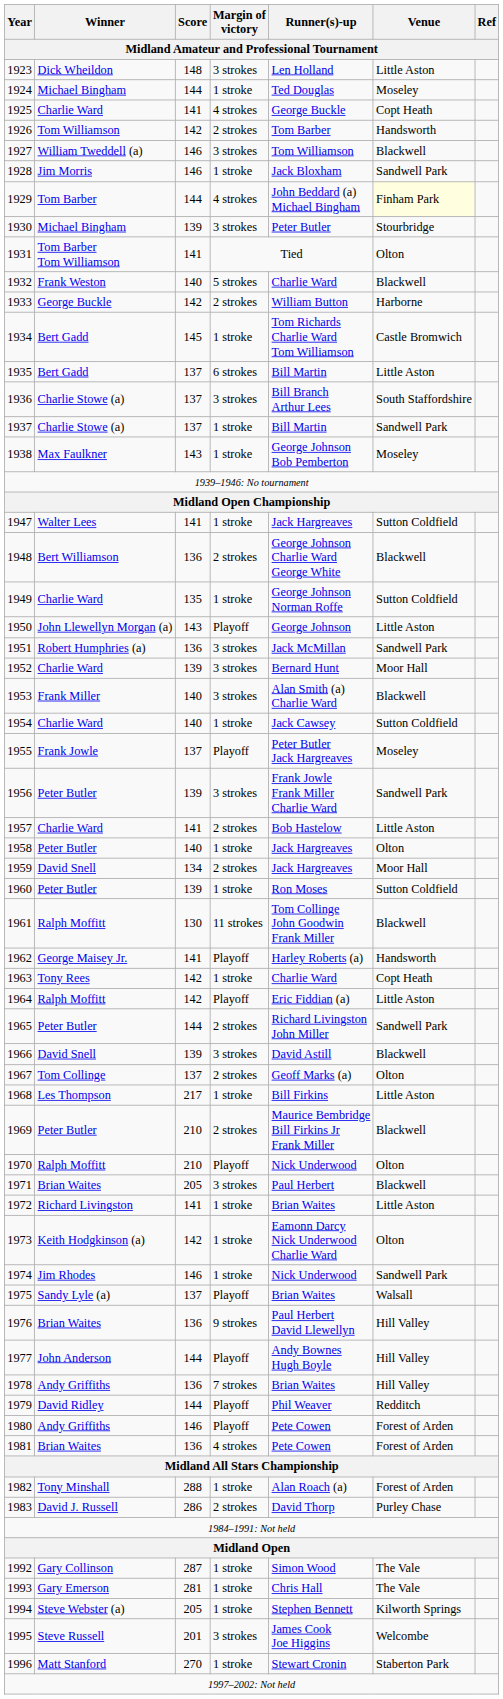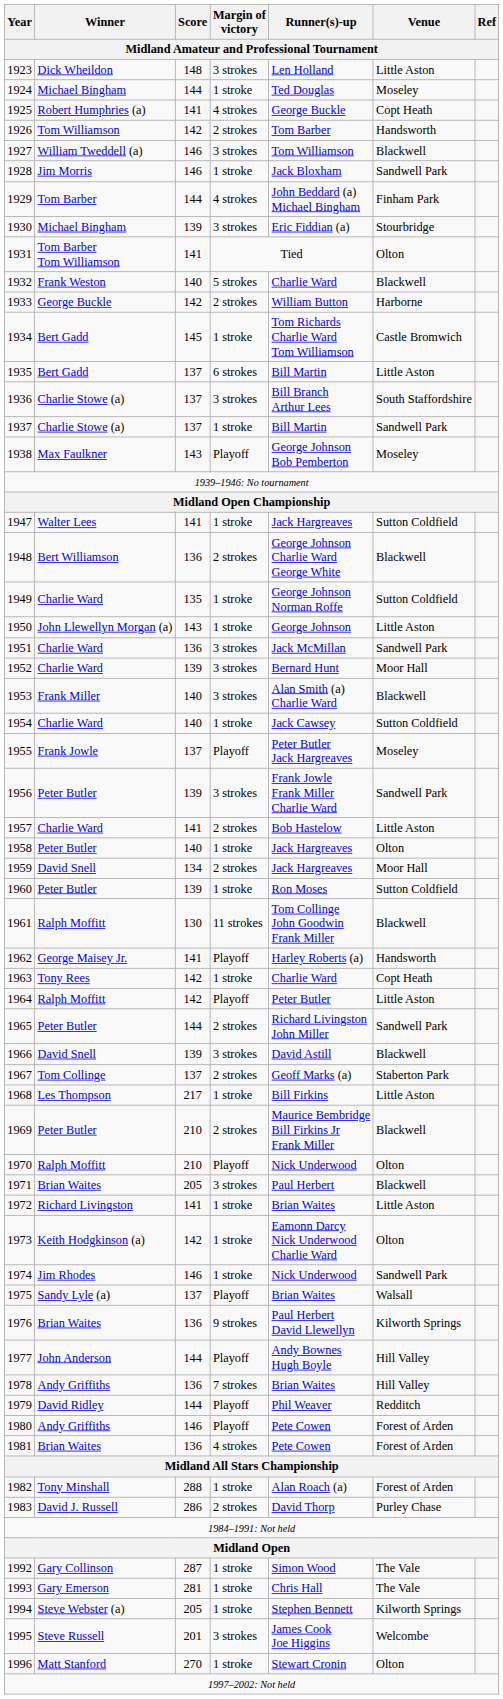 <table class=wikitable style="font-size:95%">
 <tr>
 <th>Year</th>
 <th>Winner</th>
 <th>Score</th>
 <th>Margin of<br>victory</th>
 <th>Runner(s)-up</th>
 <th>Venue</th>
 <th>Ref</th>
 </tr>
 <tr>
 <th colspan=7>Midland Amateur and Professional Tournament</th>
 </tr>
 <tr>
 <td>1923</td>
 <td> <a href='#'>Dick Wheildon</a></td>
 <td align=center>148</td>
 <td>3 strokes</td>
 <td> <a href='#'>Len Holland</a></td>
 <td>Little Aston</td>
 <td></td>
 </tr>
 <tr>
 <td>1924</td>
 <td> <a href='#'>Michael Bingham</a></td>
 <td align=center>144</td>
 <td>1 stroke</td>
 <td> <a href='#'>Ted Douglas</a></td>
 <td>Moseley</td>
 <td></td>
 </tr>
 <tr>
 <td>1925</td>
-<td> <a href='#'>Charlie Ward</a></td>
+<td> <a href='#'>Robert Humphries</a> (a)</td>
 <td align=center>141</td>
 <td>4 strokes</td>
 <td> <a href='#'>George Buckle</a></td>
 <td>Copt Heath</td>
 <td></td>
 </tr>
 <tr>
 <td>1926</td>
 <td> <a href='#'>Tom Williamson</a></td>
 <td align=center>142</td>
 <td>2 strokes</td>
 <td> <a href='#'>Tom Barber</a></td>
 <td>Handsworth</td>
 <td></td>
 </tr>
 <tr>
 <td>1927</td>
 <td> <a href='#'>William Tweddell</a> (a)</td>
 <td align=center>146</td>
 <td>3 strokes</td>
 <td> <a href='#'>Tom Williamson</a></td>
 <td>Blackwell</td>
 <td></td>
 </tr>
 <tr>
 <td>1928</td>
 <td> <a href='#'>Jim Morris</a></td>
 <td align=center>146</td>
 <td>1 stroke</td>
 <td> <a href='#'>Jack Bloxham</a></td>
 <td>Sandwell Park</td>
 <td></td>
 </tr>
 <tr>
 <td>1929</td>
 <td> <a href='#'>Tom Barber</a></td>
 <td align=center>144</td>
 <td>4 strokes</td>
 <td> <a href='#'>John Beddard</a> (a)<br> <a href='#'>Michael Bingham</a></td>
-<td style="background: lightyellow;">Finham Park</td>
+<td>Finham Park</td>
 <td></td>
 </tr>
 <tr>
 <td>1930</td>
 <td> <a href='#'>Michael Bingham</a></td>
 <td align=center>139</td>
 <td>3 strokes</td>
-<td> <a href='#'>Peter Butler</a></td>
+<td> <a href='#'>Eric Fiddian</a> (a)</td>
 <td>Stourbridge</td>
 <td></td>
 </tr>
 <tr>
 <td>1931</td>
 <td> <a href='#'>Tom Barber</a><br> <a href='#'>Tom Williamson</a></td>
 <td align=center>141</td>
 <td colspan=2 align=center>Tied</td>
 <td>Olton</td>
 <td></td>
 </tr>
 <tr>
 <td>1932</td>
 <td> <a href='#'>Frank Weston</a></td>
 <td align=center>140</td>
 <td>5 strokes</td>
 <td> <a href='#'>Charlie Ward</a></td>
 <td>Blackwell</td>
 <td></td>
 </tr>
 <tr>
 <td>1933</td>
 <td> <a href='#'>George Buckle</a></td>
 <td align=center>142</td>
 <td>2 strokes</td>
 <td> <a href='#'>William Button</a></td>
 <td>Harborne</td>
 <td></td>
 </tr>
 <tr>
 <td>1934</td>
 <td> <a href='#'>Bert Gadd</a></td>
 <td align=center>145</td>
 <td>1 stroke</td>
 <td> <a href='#'>Tom Richards</a><br> <a href='#'>Charlie Ward</a><br> <a href='#'>Tom Williamson</a></td>
 <td>Castle Bromwich</td>
 <td></td>
 </tr>
 <tr>
 <td>1935</td>
 <td> <a href='#'>Bert Gadd</a></td>
 <td align=center>137</td>
 <td>6 strokes</td>
 <td> <a href='#'>Bill Martin</a></td>
 <td>Little Aston</td>
 <td></td>
 </tr>
 <tr>
 <td>1936</td>
 <td> <a href='#'>Charlie Stowe</a> (a)</td>
 <td align=center>137</td>
 <td>3 strokes</td>
 <td> <a href='#'>Bill Branch</a><br> <a href='#'>Arthur Lees</a></td>
 <td>South Staffordshire</td>
 <td></td>
 </tr>
 <tr>
 <td>1937</td>
 <td> <a href='#'>Charlie Stowe</a> (a)</td>
 <td align=center>137</td>
 <td>1 stroke</td>
 <td> <a href='#'>Bill Martin</a></td>
 <td>Sandwell Park</td>
 <td></td>
 </tr>
 <tr>
 <td>1938</td>
 <td> <a href='#'>Max Faulkner</a></td>
 <td align=center>143</td>
-<td>1 stroke</td>
+<td>Playoff</td>
 <td> <a href='#'>George Johnson</a><br> <a href='#'>Bob Pemberton</a></td>
 <td>Moseley</td>
 <td></td>
 </tr>
 <tr>
 <td colspan=9 align=center><small><em>1939–1946: No tournament</em></small></td>
 </tr>
 <tr>
 <th colspan=7>Midland Open Championship</th>
 </tr>
 <tr>
 <td>1947</td>
 <td> <a href='#'>Walter Lees</a></td>
 <td align=center>141</td>
 <td>1 stroke</td>
 <td> <a href='#'>Jack Hargreaves</a></td>
 <td>Sutton Coldfield</td>
 <td></td>
 </tr>
 <tr>
 <td>1948</td>
 <td> <a href='#'>Bert Williamson</a></td>
 <td align=center>136</td>
 <td>2 strokes</td>
 <td> <a href='#'>George Johnson</a><br> <a href='#'>Charlie Ward</a><br> <a href='#'>George White</a></td>
 <td>Blackwell</td>
 <td></td>
 </tr>
 <tr>
 <td>1949</td>
 <td> <a href='#'>Charlie Ward</a></td>
 <td align=center>135</td>
 <td>1 stroke</td>
 <td> <a href='#'>George Johnson</a><br> <a href='#'>Norman Roffe</a></td>
 <td>Sutton Coldfield</td>
 <td></td>
 </tr>
 <tr>
 <td>1950</td>
 <td> <a href='#'>John Llewellyn Morgan</a> (a)</td>
 <td align=center>143</td>
-<td>Playoff</td>
+<td>1 stroke</td>
 <td> <a href='#'>George Johnson</a></td>
 <td>Little Aston</td>
 <td></td>
 </tr>
 <tr>
 <td>1951</td>
-<td> <a href='#'>Robert Humphries</a> (a)</td>
+<td> <a href='#'>Charlie Ward</a></td>
 <td align=center>136</td>
 <td>3 strokes</td>
 <td> <a href='#'>Jack McMillan</a></td>
 <td>Sandwell Park</td>
 <td></td>
 </tr>
 <tr>
 <td>1952</td>
 <td> <a href='#'>Charlie Ward</a></td>
 <td align=center>139</td>
 <td>3 strokes</td>
 <td> <a href='#'>Bernard Hunt</a></td>
 <td>Moor Hall</td>
 <td></td>
 </tr>
 <tr>
 <td>1953</td>
 <td> <a href='#'>Frank Miller</a></td>
 <td align=center>140</td>
 <td>3 strokes</td>
 <td> <a href='#'>Alan Smith</a> (a)<br> <a href='#'>Charlie Ward</a></td>
 <td>Blackwell</td>
 <td></td>
 </tr>
 <tr>
 <td>1954</td>
 <td> <a href='#'>Charlie Ward</a></td>
 <td align=center>140</td>
 <td>1 stroke</td>
 <td> <a href='#'>Jack Cawsey</a></td>
 <td>Sutton Coldfield</td>
 <td></td>
 </tr>
 <tr>
 <td>1955</td>
 <td> <a href='#'>Frank Jowle</a></td>
 <td align=center>137</td>
 <td>Playoff</td>
 <td> <a href='#'>Peter Butler</a><br> <a href='#'>Jack Hargreaves</a></td>
 <td>Moseley</td>
 <td></td>
 </tr>
 <tr>
 <td>1956</td>
 <td> <a href='#'>Peter Butler</a></td>
 <td align=center>139</td>
 <td>3 strokes</td>
 <td> <a href='#'>Frank Jowle</a><br> <a href='#'>Frank Miller</a><br> <a href='#'>Charlie Ward</a></td>
 <td>Sandwell Park</td>
 <td></td>
 </tr>
 <tr>
 <td>1957</td>
 <td> <a href='#'>Charlie Ward</a></td>
 <td align=center>141</td>
 <td>2 strokes</td>
 <td> <a href='#'>Bob Hastelow</a></td>
 <td>Little Aston</td>
 <td></td>
 </tr>
 <tr>
 <td>1958</td>
 <td> <a href='#'>Peter Butler</a></td>
 <td align=center>140</td>
 <td>1 stroke</td>
 <td> <a href='#'>Jack Hargreaves</a></td>
 <td>Olton</td>
 <td></td>
 </tr>
 <tr>
 <td>1959</td>
 <td> <a href='#'>David Snell</a></td>
 <td align=center>134</td>
 <td>2 strokes</td>
 <td> <a href='#'>Jack Hargreaves</a></td>
 <td>Moor Hall</td>
 <td></td>
 </tr>
 <tr>
 <td>1960</td>
 <td> <a href='#'>Peter Butler</a></td>
 <td align=center>139</td>
 <td>1 stroke</td>
 <td> <a href='#'>Ron Moses</a></td>
 <td>Sutton Coldfield</td>
 <td></td>
 </tr>
 <tr>
 <td>1961</td>
 <td> <a href='#'>Ralph Moffitt</a></td>
 <td align=center>130</td>
 <td>11 strokes</td>
 <td> <a href='#'>Tom Collinge</a><br> <a href='#'>John Goodwin</a><br> <a href='#'>Frank Miller</a></td>
 <td>Blackwell</td>
 <td></td>
 </tr>
 <tr>
 <td>1962</td>
 <td> <a href='#'>George Maisey Jr.</a></td>
 <td align=center>141</td>
 <td>Playoff</td>
 <td> <a href='#'>Harley Roberts</a> (a)</td>
 <td>Handsworth</td>
 <td></td>
 </tr>
 <tr>
 <td>1963</td>
 <td> <a href='#'>Tony Rees</a></td>
 <td align=center>142</td>
 <td>1 stroke</td>
 <td> <a href='#'>Charlie Ward</a></td>
 <td>Copt Heath</td>
 <td></td>
 </tr>
 <tr>
 <td>1964</td>
 <td> <a href='#'>Ralph Moffitt</a></td>
 <td align=center>142</td>
 <td>Playoff</td>
-<td> <a href='#'>Eric Fiddian</a> (a)</td>
+<td> <a href='#'>Peter Butler</a></td>
 <td>Little Aston</td>
 <td></td>
 </tr>
 <tr>
 <td>1965</td>
 <td> <a href='#'>Peter Butler</a></td>
 <td align=center>144</td>
 <td>2 strokes</td>
 <td> <a href='#'>Richard Livingston</a><br> <a href='#'>John Miller</a></td>
 <td>Sandwell Park</td>
 <td></td>
 </tr>
 <tr>
 <td>1966</td>
 <td> <a href='#'>David Snell</a></td>
 <td align=center>139</td>
 <td>3 strokes</td>
 <td> <a href='#'>David Astill</a></td>
 <td>Blackwell</td>
 <td></td>
 </tr>
 <tr>
 <td>1967</td>
 <td> <a href='#'>Tom Collinge</a></td>
 <td align=center>137</td>
 <td>2 strokes</td>
 <td> <a href='#'>Geoff Marks</a> (a)</td>
-<td>Olton</td>
+<td>Staberton Park</td>
 <td></td>
 </tr>
 <tr>
 <td>1968</td>
 <td> <a href='#'>Les Thompson</a></td>
 <td align=center>217</td>
 <td>1 stroke</td>
 <td> <a href='#'>Bill Firkins</a></td>
 <td>Little Aston</td>
 <td></td>
 </tr>
 <tr>
 <td>1969</td>
 <td> <a href='#'>Peter Butler</a></td>
 <td align=center>210</td>
 <td>2 strokes</td>
 <td> <a href='#'>Maurice Bembridge</a><br> <a href='#'>Bill Firkins Jr</a><br> <a href='#'>Frank Miller</a></td>
 <td>Blackwell</td>
 <td></td>
 </tr>
 <tr>
 <td>1970</td>
 <td> <a href='#'>Ralph Moffitt</a></td>
 <td align=center>210</td>
 <td>Playoff</td>
 <td> <a href='#'>Nick Underwood</a></td>
 <td>Olton</td>
 <td></td>
 </tr>
 <tr>
 <td>1971</td>
 <td> <a href='#'>Brian Waites</a></td>
 <td align=center>205</td>
 <td>3 strokes</td>
 <td> <a href='#'>Paul Herbert</a></td>
 <td>Blackwell</td>
 <td></td>
 </tr>
 <tr>
 <td>1972</td>
 <td> <a href='#'>Richard Livingston</a></td>
 <td align=center>141</td>
 <td>1 stroke</td>
 <td> <a href='#'>Brian Waites</a></td>
 <td>Little Aston</td>
 <td></td>
 </tr>
 <tr>
 <td>1973</td>
 <td> <a href='#'>Keith Hodgkinson</a> (a)</td>
 <td align=center>142</td>
 <td>1 stroke</td>
 <td> <a href='#'>Eamonn Darcy</a><br> <a href='#'>Nick Underwood</a><br> <a href='#'>Charlie Ward</a></td>
 <td>Olton</td>
 <td></td>
 </tr>
 <tr>
 <td>1974</td>
 <td> <a href='#'>Jim Rhodes</a></td>
 <td align=center>146</td>
 <td>1 stroke</td>
 <td> <a href='#'>Nick Underwood</a></td>
 <td>Sandwell Park</td>
 <td></td>
 </tr>
 <tr>
 <td>1975</td>
 <td> <a href='#'>Sandy Lyle</a> (a)</td>
 <td align=center>137</td>
 <td>Playoff</td>
 <td> <a href='#'>Brian Waites</a></td>
 <td>Walsall</td>
 <td></td>
 </tr>
 <tr>
 <td>1976</td>
 <td> <a href='#'>Brian Waites</a></td>
 <td align=center>136</td>
 <td>9 strokes</td>
 <td> <a href='#'>Paul Herbert</a><br> <a href='#'>David Llewellyn</a></td>
-<td>Hill Valley</td>
+<td>Kilworth Springs</td>
 <td></td>
 </tr>
 <tr>
 <td>1977</td>
 <td> <a href='#'>John Anderson</a></td>
 <td align=center>144</td>
 <td>Playoff</td>
 <td> <a href='#'>Andy Bownes</a><br> <a href='#'>Hugh Boyle</a></td>
 <td>Hill Valley</td>
 <td></td>
 </tr>
 <tr>
 <td>1978</td>
 <td> <a href='#'>Andy Griffiths</a></td>
 <td align=center>136</td>
 <td>7 strokes</td>
 <td> <a href='#'>Brian Waites</a></td>
 <td>Hill Valley</td>
 <td></td>
 </tr>
 <tr>
 <td>1979</td>
 <td> <a href='#'>David Ridley</a></td>
 <td align=center>144</td>
 <td>Playoff</td>
 <td> <a href='#'>Phil Weaver</a></td>
 <td>Redditch</td>
 <td></td>
 </tr>
 <tr>
 <td>1980</td>
 <td> <a href='#'>Andy Griffiths</a></td>
 <td align=center>146</td>
 <td>Playoff</td>
 <td> <a href='#'>Pete Cowen</a></td>
 <td>Forest of Arden</td>
 <td></td>
 </tr>
 <tr>
 <td>1981</td>
 <td> <a href='#'>Brian Waites</a></td>
 <td align=center>136</td>
 <td>4 strokes</td>
 <td> <a href='#'>Pete Cowen</a></td>
 <td>Forest of Arden</td>
 <td></td>
 </tr>
 <tr>
 <th colspan=7>Midland All Stars Championship</th>
 </tr>
 <tr>
 <td>1982</td>
 <td> <a href='#'>Tony Minshall</a></td>
 <td align=center>288</td>
 <td>1 stroke</td>
 <td> <a href='#'>Alan Roach</a> (a)</td>
 <td>Forest of Arden</td>
 <td></td>
 </tr>
 <tr>
 <td>1983</td>
 <td> <a href='#'>David J. Russell</a></td>
 <td align=center>286</td>
 <td>2 strokes</td>
 <td> <a href='#'>David Thorp</a></td>
 <td>Purley Chase</td>
 <td></td>
 </tr>
 <tr>
 <td colspan=9 align=center><small><em>1984–1991: Not held</em></small></td>
 </tr>
 <tr>
 <th colspan=7>Midland Open</th>
 </tr>
 <tr>
 <td>1992</td>
 <td> <a href='#'>Gary Collinson</a></td>
 <td align=center>287</td>
 <td>1 stroke</td>
 <td> <a href='#'>Simon Wood</a></td>
 <td>The Vale</td>
 <td></td>
 </tr>
 <tr>
 <td>1993</td>
 <td> <a href='#'>Gary Emerson</a></td>
 <td align=center>281</td>
 <td>1 stroke</td>
 <td> <a href='#'>Chris Hall</a></td>
 <td>The Vale</td>
 <td></td>
 </tr>
 <tr>
 <td>1994</td>
 <td> <a href='#'>Steve Webster</a> (a)</td>
 <td align=center>205</td>
 <td>1 stroke</td>
 <td> <a href='#'>Stephen Bennett</a></td>
 <td>Kilworth Springs</td>
 <td></td>
 </tr>
 <tr>
 <td>1995</td>
 <td> <a href='#'>Steve Russell</a></td>
 <td align=center>201</td>
 <td>3 strokes</td>
 <td> <a href='#'>James Cook</a><br> <a href='#'>Joe Higgins</a></td>
 <td>Welcombe</td>
 <td></td>
 </tr>
 <tr>
 <td>1996</td>
 <td> <a href='#'>Matt Stanford</a></td>
 <td align=center>270</td>
 <td>1 stroke</td>
 <td> <a href='#'>Stewart Cronin</a></td>
-<td>Staberton Park</td>
+<td>Olton</td>
 <td></td>
 </tr>
 <tr>
 <td colspan=9 align=center><small><em>1997–2002: Not held</em></small></td>
 </tr>
 </table>
